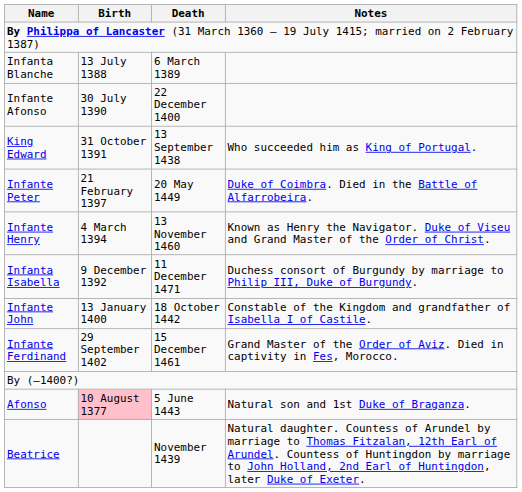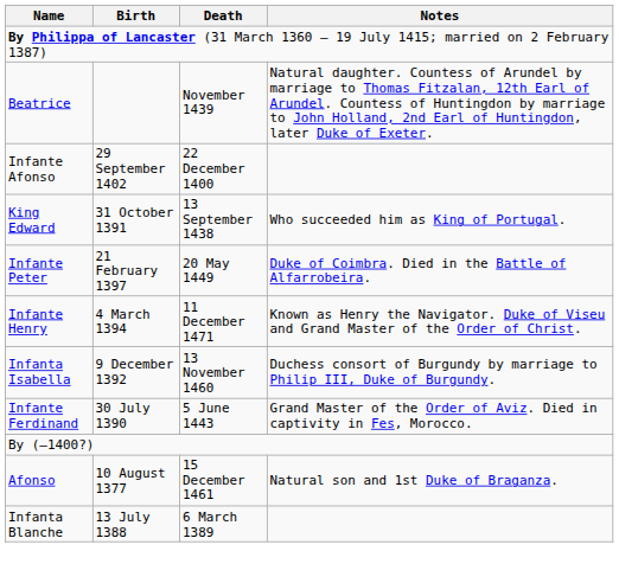 <table class="wikitable">
 <tr>
 <th>Name</th>
 <th>Birth</th>
 <th>Death</th>
 <th>Notes</th>
 </tr>
 <tr>
 <td colspan=4><strong>By <a href='#'>Philippa of Lancaster</a></strong> (31 March 1360 – 19 July 1415; married on 2 February 1387)</td>
 </tr>
 <tr>
-<td>Infanta Blanche</td>
-<td>13 July 1388</td>
-<td>6 March 1389</td>
-<td> </td>
+<td><a href='#'>Beatrice</a></td>
+<td></td>
+<td>November 1439</td>
+<td>Natural daughter. Countess of Arundel by marriage to <a href='#'>Thomas Fitzalan, 12th Earl of Arundel</a>. Countess of Huntingdon by marriage to <a href='#'>John Holland, 2nd Earl of Huntingdon</a>, later <a href='#'>Duke of Exeter</a>.</td>
 </tr>
 <tr>
 <td>Infante Afonso</td>
-<td>30 July 1390</td>
+<td>29 September 1402</td>
 <td>22 December 1400</td>
 <td> </td>
 </tr>
 <tr>
 <td><a href='#'>King Edward</a></td>
 <td>31 October 1391</td>
 <td>13 September 1438</td>
 <td>Who succeeded him as <a href='#'>King of Portugal</a>.</td>
 </tr>
 <tr>
 <td><a href='#'>Infante Peter</a></td>
 <td>21 February 1397</td>
 <td>20 May 1449</td>
 <td><a href='#'>Duke of Coimbra</a>. Died in the <a href='#'>Battle of Alfarrobeira</a>.</td>
 </tr>
 <tr>
 <td><a href='#'>Infante Henry</a></td>
 <td>4 March 1394</td>
-<td>13 November 1460</td>
+<td>11 December 1471</td>
 <td>Known as Henry the Navigator. <a href='#'>Duke of Viseu</a> and Grand Master of the <a href='#'>Order of Christ</a>.</td>
 </tr>
 <tr>
 <td><a href='#'>Infanta Isabella</a></td>
 <td>9 December 1392</td>
-<td>11 December 1471</td>
+<td>13 November 1460</td>
 <td>Duchess consort of Burgundy by marriage to <a href='#'>Philip III, Duke of Burgundy</a>.</td>
 </tr>
 <tr>
-<td><a href='#'>Infante John</a></td>
-<td>13 January 1400</td>
-<td>18 October 1442</td>
-<td>Constable of the Kingdom and grandfather of <a href='#'>Isabella I of Castile</a>.</td>
-</tr>
-<tr>
 <td><a href='#'>Infante Ferdinand</a></td>
-<td>29 September 1402</td>
-<td>15 December 1461</td>
+<td>30 July 1390</td>
+<td>5 June 1443</td>
 <td>Grand Master of the <a href='#'>Order of Aviz</a>. Died in captivity in <a href='#'>Fes</a>, Morocco.</td>
 </tr>
 <tr>
 <td colspan=4>By  (–1400?)</td>
 </tr>
 <tr>
 <td><a href='#'>Afonso</a></td>
-<td style="background: pink;">10 August 1377</td>
-<td>5 June 1443</td>
+<td>10 August 1377</td>
+<td>15 December 1461</td>
 <td>Natural son and 1st <a href='#'>Duke of Braganza</a>.</td>
 </tr>
 <tr>
-<td><a href='#'>Beatrice</a></td>
-<td></td>
-<td>November 1439</td>
-<td>Natural daughter. Countess of Arundel by marriage to <a href='#'>Thomas Fitzalan, 12th Earl of Arundel</a>. Countess of Huntingdon by marriage to <a href='#'>John Holland, 2nd Earl of Huntingdon</a>, later <a href='#'>Duke of Exeter</a>.</td>
+<td>Infanta Blanche</td>
+<td>13 July 1388</td>
+<td>6 March 1389</td>
+<td> </td>
 </tr>
 </table>
